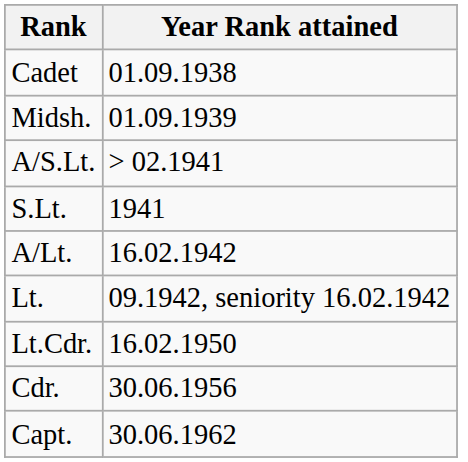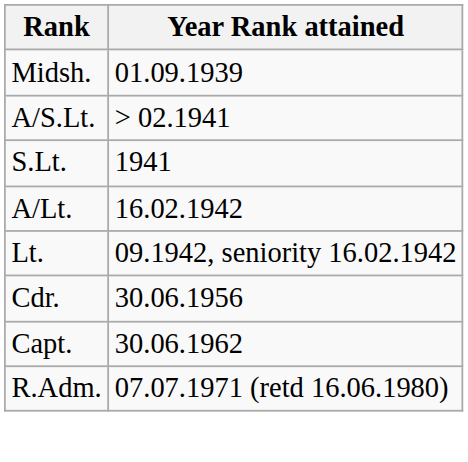 <table class="wikitable">
 <tr>
 <th>Rank</th>
 <th>Year Rank attained</th>
-</tr>
-<tr>
-<td>Cadet</td>
-<td>01.09.1938</td>
 </tr>
 <tr>
 <td>Midsh.</td>
 <td>01.09.1939</td>
 </tr>
 <tr>
 <td>A/S.Lt.</td>
 <td>> 02.1941</td>
 </tr>
 <tr>
 <td>S.Lt.</td>
 <td>1941</td>
 </tr>
 <tr>
 <td>A/Lt.</td>
 <td>16.02.1942</td>
 </tr>
 <tr>
 <td>Lt.</td>
 <td>09.1942, seniority 16.02.1942</td>
 </tr>
 <tr>
-<td>Lt.Cdr.</td>
-<td>16.02.1950</td>
-</tr>
-<tr>
 <td>Cdr.</td>
 <td>30.06.1956</td>
 </tr>
 <tr>
 <td>Capt.</td>
 <td>30.06.1962</td>
 </tr>
+<tr>
+<td>R.Adm.</td>
+<td>07.07.1971 (retd 16.06.1980)</td>
+</tr>
 </table>
